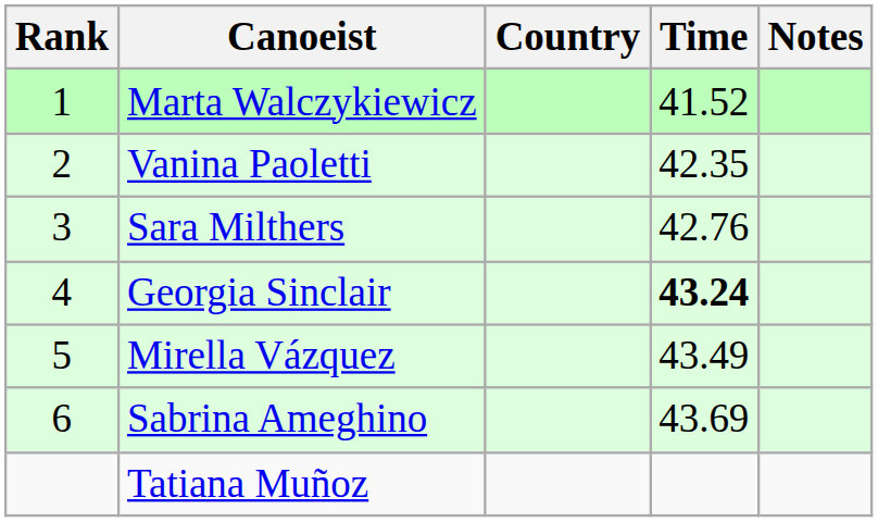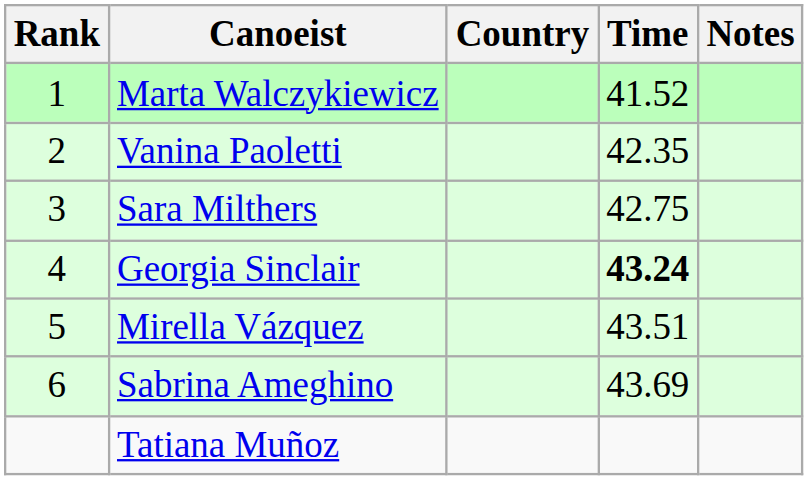 <table class="wikitable" style="text-align:center">
 <tr>
 <th>Rank</th>
 <th>Canoeist</th>
 <th>Country</th>
 <th>Time</th>
 <th>Notes</th>
 </tr>
 <tr bgcolor=bbffbb>
 <td>1</td>
 <td align="left"><a href='#'>Marta Walczykiewicz</a></td>
 <td align="left"></td>
 <td>41.52</td>
 <td></td>
 </tr>
 <tr bgcolor=ddffdd>
 <td>2</td>
 <td align="left"><a href='#'>Vanina Paoletti</a></td>
 <td align="left"></td>
 <td>42.35</td>
 <td></td>
 </tr>
 <tr bgcolor=ddffdd>
 <td>3</td>
 <td align="left"><a href='#'>Sara Milthers</a></td>
 <td align="left"></td>
-<td>42.76</td>
+<td>42.75</td>
 <td></td>
 </tr>
 <tr bgcolor=ddffdd>
 <td>4</td>
 <td align="left"><a href='#'>Georgia Sinclair</a></td>
 <td align="left"></td>
 <td><strong>43.24</strong></td>
 <td></td>
 </tr>
 <tr bgcolor=ddffdd>
 <td>5</td>
 <td align="left"><a href='#'>Mirella Vázquez</a></td>
 <td align="left"></td>
-<td>43.49</td>
+<td>43.51</td>
 <td></td>
 </tr>
 <tr bgcolor=ddffdd>
 <td>6</td>
 <td align="left"><a href='#'>Sabrina Ameghino</a></td>
 <td align="left"></td>
 <td>43.69</td>
 <td></td>
 </tr>
 <tr>
 <td></td>
 <td align="left"><a href='#'>Tatiana Muñoz</a></td>
 <td align="left"></td>
 <td></td>
 <td></td>
 </tr>
 </table>
